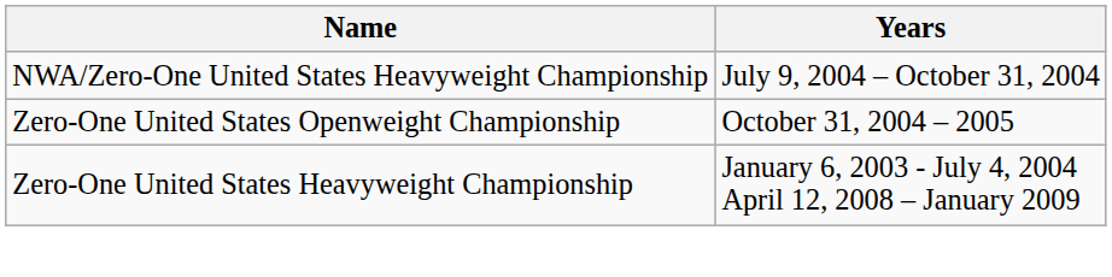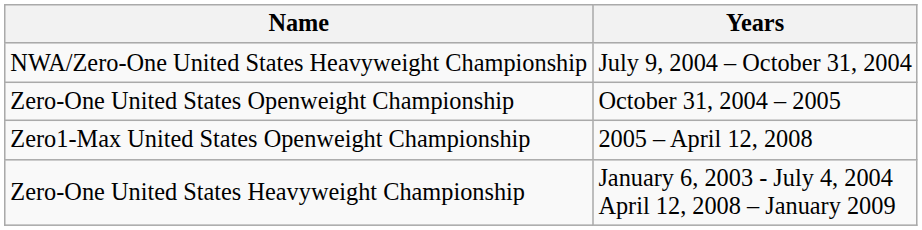 <table class="wikitable" border="1">
 <tr>
 <th>Name</th>
 <th>Years</th>
 </tr>
 <tr>
 <td>NWA/Zero-One United States Heavyweight Championship</td>
 <td>July 9, 2004 – October 31, 2004</td>
 </tr>
 <tr>
 <td>Zero-One United States Openweight Championship</td>
 <td>October 31, 2004 – 2005</td>
 </tr>
 <tr>
+<td>Zero1-Max United States Openweight Championship</td>
+<td>2005 – April 12, 2008</td>
+</tr>
+<tr>
 <td>Zero-One United States Heavyweight Championship</td>
 <td>January 6, 2003 - July 4, 2004<br>April 12, 2008 – January 2009</td>
 </tr>
 </table>
